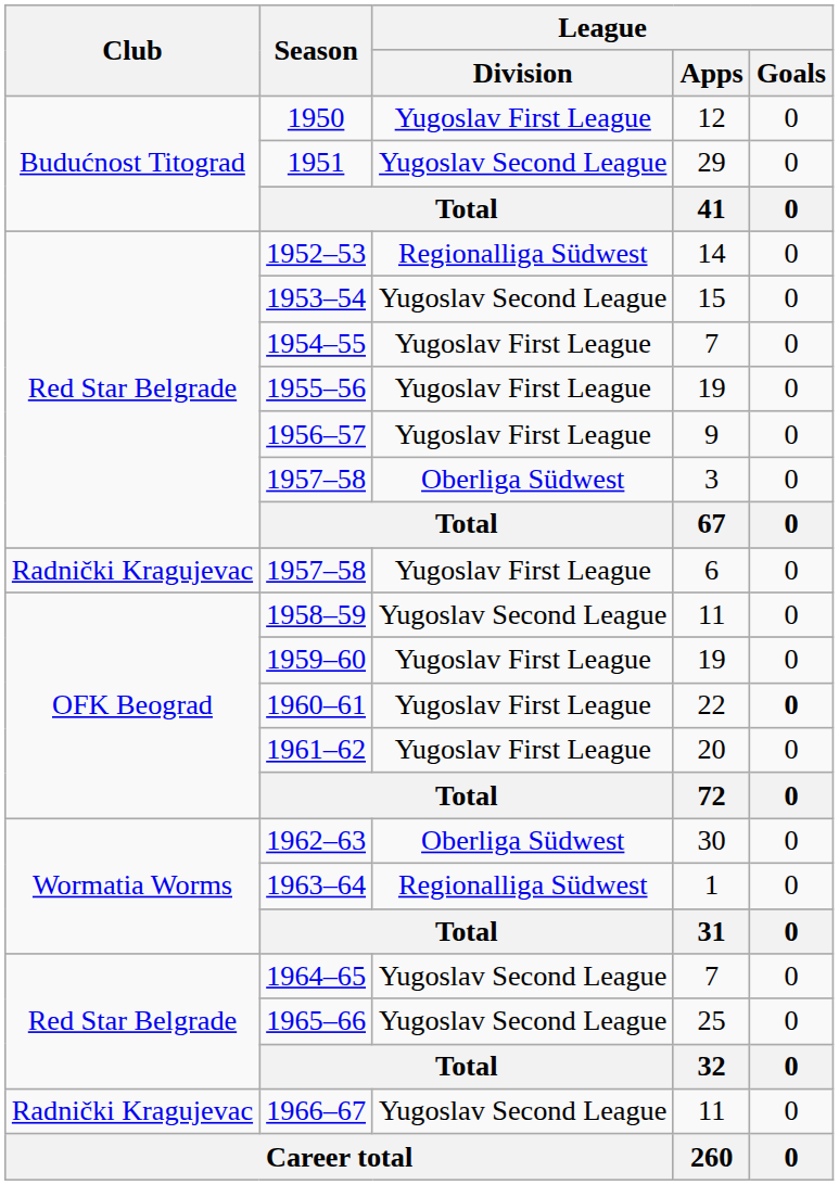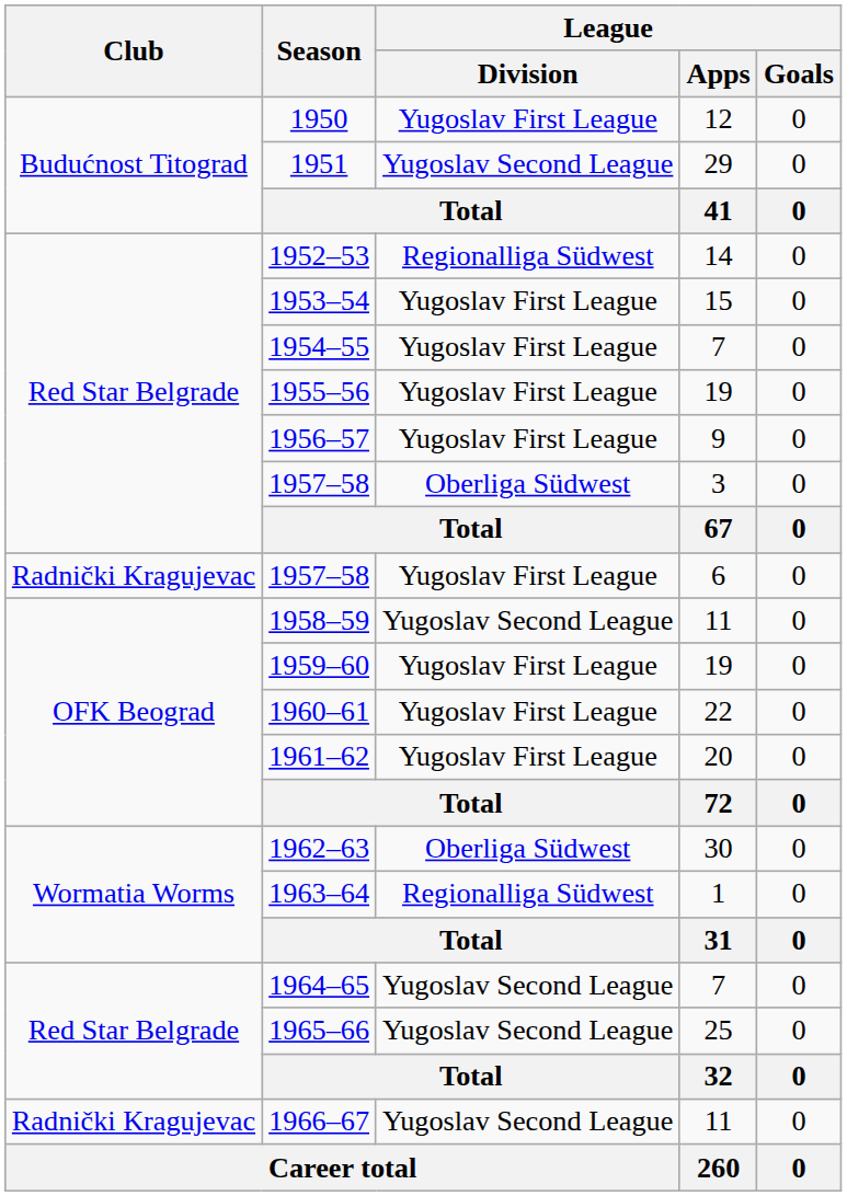 <table class="wikitable" style="text-align:center">
 <tr>
 <th rowspan="2">Club</th>
 <th rowspan="2">Season</th>
 <th colspan="3">League</th>
 </tr>
 <tr>
 <th>Division</th>
 <th>Apps</th>
 <th>Goals</th>
 </tr>
 <tr>
 <td rowspan="3"><a href='#'>Budućnost Titograd</a></td>
 <td><a href='#'>1950</a></td>
 <td><a href='#'>Yugoslav First League</a></td>
 <td>12</td>
 <td>0</td>
 </tr>
 <tr>
 <td><a href='#'>1951</a></td>
 <td><a href='#'>Yugoslav Second League</a></td>
 <td>29</td>
 <td>0</td>
 </tr>
 <tr>
 <th colspan="2">Total</th>
 <th>41</th>
 <th>0</th>
 </tr>
 <tr>
 <td rowspan="7"><a href='#'>Red Star Belgrade</a></td>
 <td><a href='#'>1952–53</a></td>
 <td><a href='#'>Regionalliga Südwest</a></td>
 <td>14</td>
 <td>0</td>
 </tr>
 <tr>
 <td><a href='#'>1953–54</a></td>
-<td>Yugoslav Second League</td>
+<td>Yugoslav First League</td>
 <td>15</td>
 <td>0</td>
 </tr>
 <tr>
 <td><a href='#'>1954–55</a></td>
 <td>Yugoslav First League</td>
 <td>7</td>
 <td>0</td>
 </tr>
 <tr>
 <td><a href='#'>1955–56</a></td>
 <td>Yugoslav First League</td>
 <td>19</td>
 <td>0</td>
 </tr>
 <tr>
 <td><a href='#'>1956–57</a></td>
 <td>Yugoslav First League</td>
 <td>9</td>
 <td>0</td>
 </tr>
 <tr>
 <td><a href='#'>1957–58</a></td>
 <td><a href='#'>Oberliga Südwest</a></td>
 <td>3</td>
 <td>0</td>
 </tr>
 <tr>
 <th colspan="2">Total</th>
 <th>67</th>
 <th>0</th>
 </tr>
 <tr>
 <td><a href='#'>Radnički Kragujevac</a></td>
 <td><a href='#'>1957–58</a></td>
 <td>Yugoslav First League</td>
 <td>6</td>
 <td>0</td>
 </tr>
 <tr>
 <td rowspan="5"><a href='#'>OFK Beograd</a></td>
 <td><a href='#'>1958–59</a></td>
 <td>Yugoslav Second League</td>
 <td>11</td>
 <td>0</td>
 </tr>
 <tr>
 <td><a href='#'>1959–60</a></td>
 <td>Yugoslav First League</td>
 <td>19</td>
 <td>0</td>
 </tr>
 <tr>
 <td><a href='#'>1960–61</a></td>
 <td>Yugoslav First League</td>
 <td>22</td>
-<td><strong>0</strong></td>
+<td>0</td>
 </tr>
 <tr>
 <td><a href='#'>1961–62</a></td>
 <td>Yugoslav First League</td>
 <td>20</td>
 <td>0</td>
 </tr>
 <tr>
 <th colspan="2">Total</th>
 <th>72</th>
 <th>0</th>
 </tr>
 <tr>
 <td rowspan="3"><a href='#'>Wormatia Worms</a></td>
 <td><a href='#'>1962–63</a></td>
 <td><a href='#'>Oberliga Südwest</a></td>
 <td>30</td>
 <td>0</td>
 </tr>
 <tr>
 <td><a href='#'>1963–64</a></td>
 <td><a href='#'>Regionalliga Südwest</a></td>
 <td>1</td>
 <td>0</td>
 </tr>
 <tr>
 <th colspan="2">Total</th>
 <th>31</th>
 <th>0</th>
 </tr>
 <tr>
 <td rowspan="3"><a href='#'>Red Star Belgrade</a></td>
 <td><a href='#'>1964–65</a></td>
 <td>Yugoslav Second League</td>
 <td>7</td>
 <td>0</td>
 </tr>
 <tr>
 <td><a href='#'>1965–66</a></td>
 <td>Yugoslav Second League</td>
 <td>25</td>
 <td>0</td>
 </tr>
 <tr>
 <th colspan="2">Total</th>
 <th>32</th>
 <th>0</th>
 </tr>
 <tr>
 <td><a href='#'>Radnički Kragujevac</a></td>
 <td><a href='#'>1966–67</a></td>
 <td>Yugoslav Second League</td>
 <td>11</td>
 <td>0</td>
 </tr>
 <tr>
 <th colspan="3">Career total</th>
 <th>260</th>
 <th>0</th>
 </tr>
 </table>
